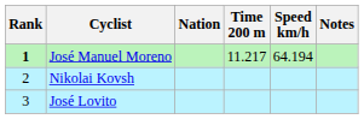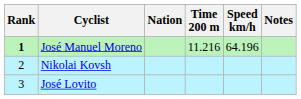 <table class="wikitable sortable" style="text-align:center">
 <tr>
 <th>Rank</th>
 <th>Cyclist</th>
 <th>Nation</th>
 <th>Time<br>200 m</th>
 <th>Speed<br>km/h</th>
 <th>Notes</th>
 </tr>
 <tr bgcolor=bbf3bb>
 <td><strong>1</strong></td>
 <td align=left><a href='#'>José Manuel Moreno</a></td>
 <td align=left></td>
-<td>11.217</td>
-<td>64.194</td>
+<td>11.216</td>
+<td>64.196</td>
 <td></td>
 </tr>
 <tr bgcolor=bbf3ff>
 <td>2</td>
 <td align=left><a href='#'>Nikolai Kovsh</a></td>
 <td align=left></td>
 <td></td>
 <td></td>
 <td></td>
 </tr>
 <tr bgcolor=bbf3ff>
 <td>3</td>
 <td align=left><a href='#'>José Lovito</a></td>
 <td align=left></td>
 <td></td>
 <td></td>
 <td></td>
 </tr>
 </table>
